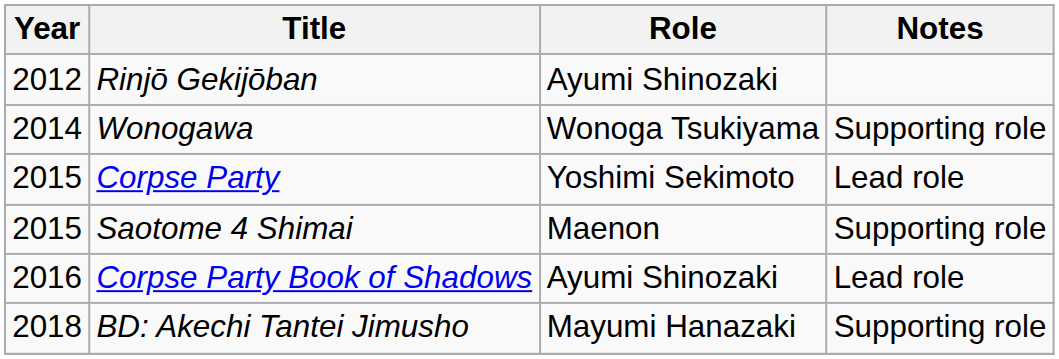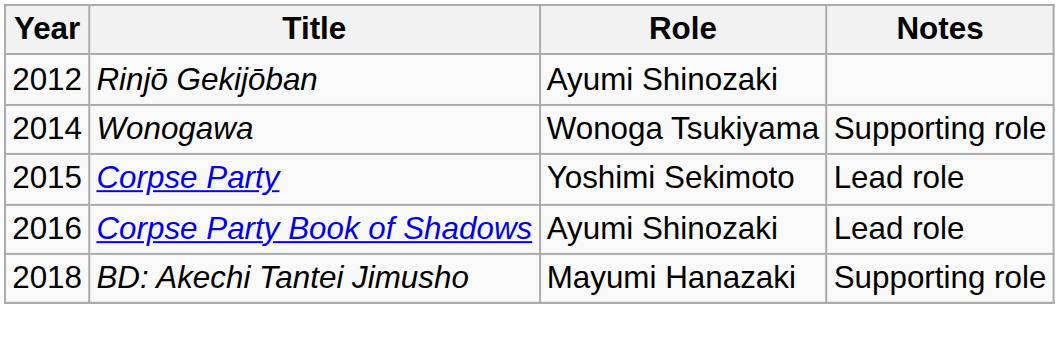 <table class="wikitable sortable">
 <tr>
 <th>Year</th>
 <th>Title</th>
 <th>Role</th>
 <th class="unsortable">Notes</th>
 </tr>
 <tr>
 <td>2012</td>
 <td><em>Rinjō Gekijōban</em></td>
 <td>Ayumi Shinozaki</td>
 <td></td>
 </tr>
 <tr>
 <td>2014</td>
 <td><em>Wonogawa</em></td>
 <td>Wonoga Tsukiyama</td>
 <td>Supporting role</td>
 </tr>
 <tr>
 <td>2015</td>
 <td><em><a href='#'>Corpse Party</a></em></td>
 <td>Yoshimi Sekimoto</td>
 <td>Lead role</td>
 </tr>
 <tr>
-<td>2015</td>
-<td><em>Saotome 4 Shimai</em></td>
-<td>Maenon</td>
-<td>Supporting role</td>
-</tr>
-<tr>
 <td>2016</td>
 <td><em><a href='#'>Corpse Party Book of Shadows</a></em></td>
 <td>Ayumi Shinozaki</td>
 <td>Lead role</td>
 </tr>
 <tr>
 <td>2018</td>
 <td><em>BD: Akechi Tantei Jimusho</em></td>
 <td>Mayumi Hanazaki</td>
 <td>Supporting role</td>
 </tr>
 <tr>
 </tr>
 </table>
